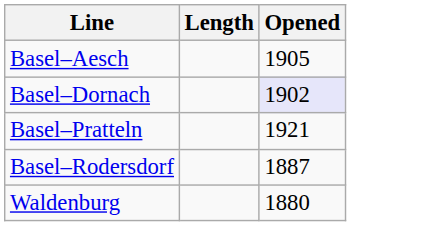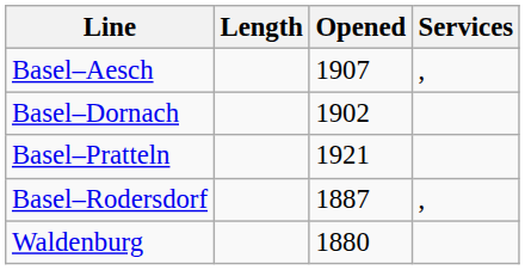 <table class="wikitable">
 <tr>
 <th>Line</th>
 <th>Length</th>
 <th>Opened</th>
+<th>Services</th>
 </tr>
 <tr>
 <td><a href='#'>Basel–Aesch</a></td>
 <td></td>
-<td>1905</td>
+<td>1907</td>
+<td>, </td>
 </tr>
 <tr>
 <td><a href='#'>Basel–Dornach</a></td>
 <td></td>
-<td style="background: lavender;">1902</td>
+<td>1902</td>
+<td></td>
 </tr>
 <tr>
 <td><a href='#'>Basel–Pratteln</a></td>
 <td></td>
 <td>1921</td>
+<td></td>
 </tr>
 <tr>
 <td><a href='#'>Basel–Rodersdorf</a></td>
 <td></td>
 <td>1887</td>
+<td>, </td>
 </tr>
 <tr>
 <td><a href='#'>Waldenburg</a></td>
 <td></td>
 <td>1880</td>
+<td></td>
 </tr>
 </table>
